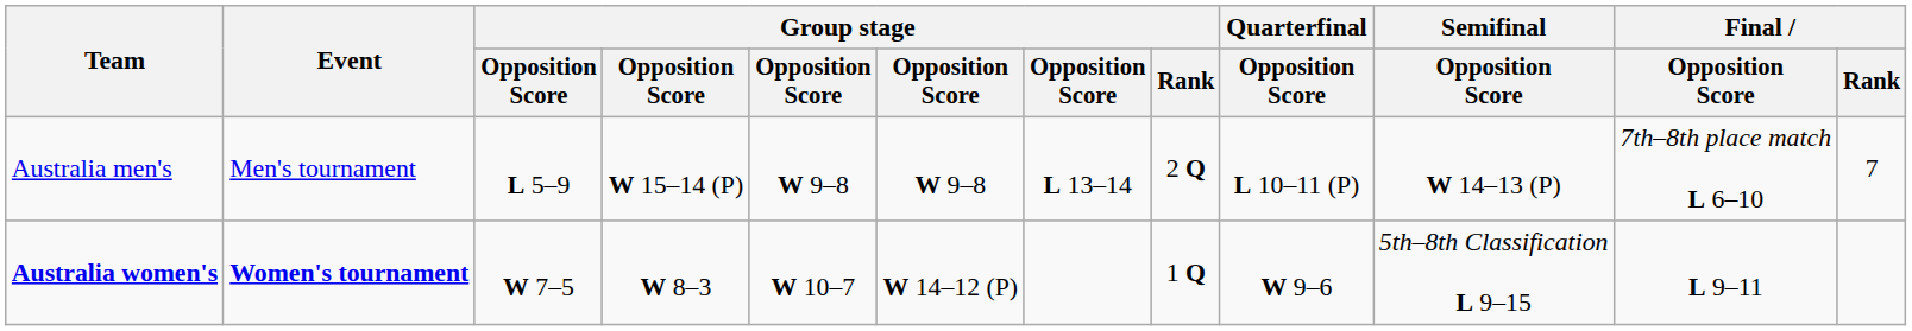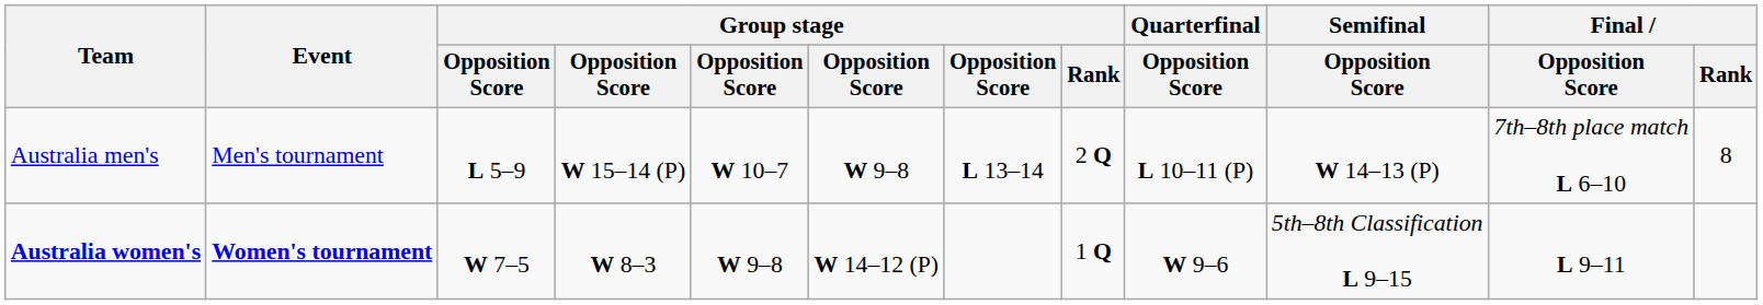 <table class=wikitable style=font-size:90%;text-align:center>
 <tr>
 <th rowspan=2>Team</th>
 <th rowspan=2>Event</th>
 <th colspan=6>Group stage</th>
 <th>Quarterfinal</th>
 <th>Semifinal</th>
 <th colspan=2>Final / </th>
 </tr>
 <tr style=font-size:95%>
 <th>Opposition<br>Score</th>
 <th>Opposition<br>Score</th>
 <th>Opposition<br>Score</th>
 <th>Opposition<br>Score</th>
 <th>Opposition<br>Score</th>
 <th>Rank</th>
 <th>Opposition<br>Score</th>
 <th>Opposition<br>Score</th>
 <th>Opposition<br>Score</th>
 <th>Rank</th>
 </tr>
 <tr>
 <td align=left><a href='#'>Australia men's</a></td>
 <td align=left><a href='#'>Men's tournament</a></td>
 <td><br><strong>L</strong> 5–9</td>
 <td><br><strong>W</strong> 15–14 (P)</td>
-<td><br><strong>W</strong> 9–8</td>
+<td><br><strong>W</strong> 10–7</td>
 <td><br><strong>W</strong> 9–8</td>
 <td><br><strong>L</strong> 13–14</td>
 <td>2 <strong>Q</strong></td>
 <td><br><strong>L</strong> 10–11 (P)</td>
 <td><br><strong>W</strong> 14–13 (P)</td>
 <td><em>7th–8th place match</em> <br> <br><strong>L</strong> 6–10</td>
-<td>7</td>
+<td>8</td>
 </tr>
 <tr>
 <td align=left><strong><a href='#'>Australia women's</a></strong></td>
 <td align=left><strong><a href='#'>Women's tournament</a></strong></td>
 <td><br><strong>W</strong> 7–5</td>
 <td><br><strong>W</strong> 8–3</td>
-<td><br><strong>W</strong> 10–7</td>
+<td><br><strong>W</strong> 9–8</td>
 <td><br><strong>W</strong> 14–12 (P)</td>
 <td></td>
 <td>1 <strong>Q</strong></td>
 <td><br><strong>W</strong> 9–6</td>
 <td><em>5th–8th Classification</em> <br> <br> <strong>L</strong> 9–15</td>
 <td><br> <strong>L</strong> 9–11</td>
 <td></td>
 </tr>
 </table>
